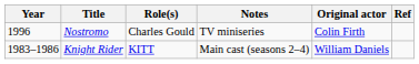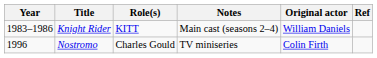 <table class="wikitable plainrowheaders sortable">
 <tr>
 <th scope="col">Year</th>
 <th scope="col">Title</th>
 <th scope="col">Role(s)</th>
 <th scope="col">Notes</th>
 <th scope="col">Original actor</th>
 <th scope="col" class="unsortable">Ref</th>
 </tr>
 <tr>
+<td>1983–1986</td>
+<td><em><a href='#'>Knight Rider</a></em></td>
+<td><a href='#'>KITT</a></td>
+<td>Main cast (seasons 2–4)</td>
+<td><a href='#'>William Daniels</a></td>
+<td></td>
+</tr>
+<tr>
 <td>1996</td>
 <td><em><a href='#'>Nostromo</a></em></td>
 <td>Charles Gould</td>
 <td>TV miniseries</td>
 <td><a href='#'>Colin Firth</a></td>
 <td></td>
 </tr>
-<tr>
-<td>1983–1986</td>
-<td><em><a href='#'>Knight Rider</a></em></td>
-<td><a href='#'>KITT</a></td>
-<td>Main cast (seasons 2–4)</td>
-<td><a href='#'>William Daniels</a></td>
-<td></td>
-</tr>
 </table>
